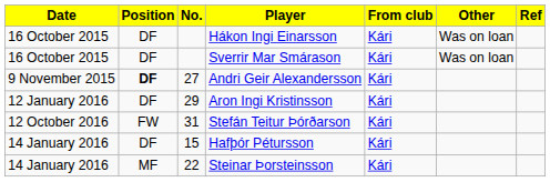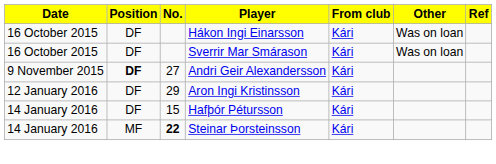 <table class="wikitable sortable">
 <tr>
 <th style="background:#ffff00; color:black;">Date</th>
 <th style="background:#ffff00; color:black;">Position</th>
 <th style="background:#ffff00; color:black;">No.</th>
 <th style="background:#ffff00; color:black;">Player</th>
 <th style="background:#ffff00; color:black;">From club</th>
 <th style="background:#ffff00; color:black;">Other</th>
 <th style="background:#ffff00; color:black;">Ref</th>
 </tr>
 <tr>
 <td>16 October 2015</td>
 <td style="text-align:center;">DF</td>
 <td style="text-align:center;"></td>
 <td style="text-align:left;"> <a href='#'>Hákon Ingi Einarsson</a></td>
 <td style="text-align:left;"> <a href='#'>Kári</a></td>
 <td style="text-align:center;">Was on loan</td>
 <td></td>
 </tr>
 <tr>
 <td>16 October 2015</td>
 <td style="text-align:center;">DF</td>
 <td style="text-align:center;"></td>
 <td style="text-align:left;"> <a href='#'>Sverrir Mar Smárason</a></td>
 <td style="text-align:left;"> <a href='#'>Kári</a></td>
 <td style="text-align:center;">Was on loan</td>
 <td></td>
 </tr>
 <tr>
 <td>9 November 2015</td>
 <td style="text-align:center;"><strong>DF</strong></td>
 <td style="text-align:center;">27</td>
 <td style="text-align:left;"> <a href='#'>Andri Geir Alexandersson</a></td>
 <td style="text-align:left;"> <a href='#'>Kári</a></td>
 <td style="text-align:center;"></td>
 <td></td>
 </tr>
 <tr>
 <td>12 January 2016</td>
 <td style="text-align:center;">DF</td>
 <td style="text-align:center;">29</td>
 <td style="text-align:left;"> <a href='#'>Aron Ingi Kristinsson</a></td>
 <td style="text-align:left;"> <a href='#'>Kári</a></td>
 <td style="text-align:center;"></td>
 <td></td>
 </tr>
 <tr>
-<td>12 October 2016</td>
-<td style="text-align:center;">FW</td>
-<td style="text-align:center;">31</td>
-<td style="text-align:left;"> <a href='#'>Stefán Teitur Þórðarson</a></td>
-<td style="text-align:left;"> <a href='#'>Kári</a></td>
-<td style="text-align:center;"></td>
-<td></td>
-</tr>
-<tr>
 <td>14 January 2016</td>
 <td style="text-align:center;">DF</td>
 <td style="text-align:center;">15</td>
 <td style="text-align:left;"> <a href='#'>Hafþór Pétursson</a></td>
 <td style="text-align:left;"> <a href='#'>Kári</a></td>
 <td style="text-align:center;"></td>
 <td></td>
 </tr>
 <tr>
 <td>14 January 2016</td>
 <td style="text-align:center;">MF</td>
-<td style="text-align:center;">22</td>
+<td style="text-align:center;"><strong>22</strong></td>
 <td style="text-align:left;"> <a href='#'>Steinar Þorsteinsson</a></td>
 <td style="text-align:left;"> <a href='#'>Kári</a></td>
 <td style="text-align:center;"></td>
 <td></td>
 </tr>
 </table>
